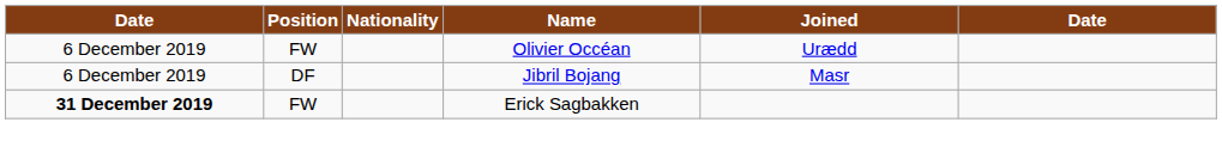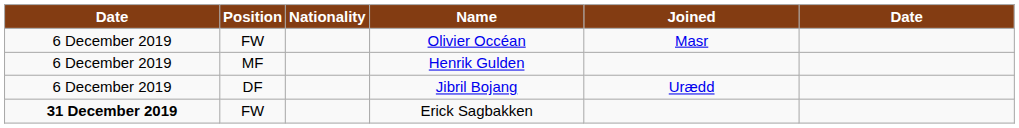 <table class="wikitable"  style="text-align:center; font-size:90%; ">
 <tr>
 <th style="background:#833C12; color:white; width:200px;">Date</th>
 <th style="background:#833C12; color:white; width:50px;">Position</th>
 <th style="background:#833C12; color:white; width:50px;">Nationality</th>
 <th style="background:#833C12; color:white; width:200px;">Name</th>
 <th style="background:#833C12; color:white; width:200px;">Joined</th>
 <th style="background:#833C12; color:white; width:200px;">Date</th>
 </tr>
 <tr>
 <td>6 December 2019</td>
 <td>FW</td>
 <td></td>
 <td><a href='#'>Olivier Occéan</a></td>
-<td><a href='#'>Urædd</a></td>
+<td><a href='#'>Masr</a></td>
+<td></td>
+</tr>
+<tr>
+<td>6 December 2019</td>
+<td>MF</td>
+<td></td>
+<td><a href='#'>Henrik Gulden</a></td>
+<td></td>
 <td></td>
 </tr>
 <tr>
 <td>6 December 2019</td>
 <td>DF</td>
 <td></td>
 <td><a href='#'>Jibril Bojang</a></td>
-<td><a href='#'>Masr</a></td>
+<td><a href='#'>Urædd</a></td>
 <td></td>
 </tr>
 <tr>
 <td><strong>31 December 2019</strong></td>
 <td>FW</td>
 <td></td>
 <td>Erick Sagbakken</td>
 <td></td>
 <td></td>
 </tr>
 </table>
